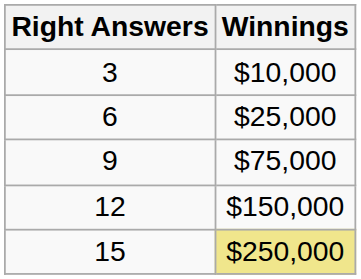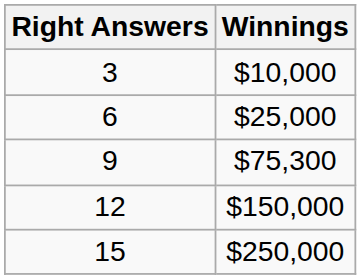 <table class="wikitable">
 <tr>
 <th>Right Answers</th>
 <th>Winnings</th>
 </tr>
 <tr>
 <td align=center>3</td>
 <td align=center>$10,000</td>
 </tr>
 <tr>
 <td align=center>6</td>
 <td align=center>$25,000</td>
 </tr>
 <tr>
 <td align=center>9</td>
-<td align=center>$75,000</td>
+<td align=center>$75,300</td>
 </tr>
 <tr>
 <td align=center>12</td>
 <td align=center>$150,000</td>
 </tr>
 <tr>
 <td align=center>15</td>
-<td align=center style="background: khaki;">$250,000</td>
+<td align=center>$250,000</td>
 </tr>
 </table>
